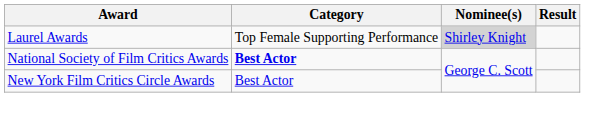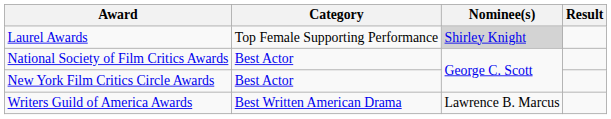 <table class="wikitable plainrowheaders">
 <tr>
 <th>Award</th>
 <th>Category</th>
 <th>Nominee(s)</th>
 <th>Result</th>
 </tr>
 <tr>
 <td><a href='#'>Laurel Awards</a></td>
 <td>Top Female Supporting Performance</td>
 <td style="background: lightgrey;"><a href='#'>Shirley Knight</a></td>
 <td></td>
 </tr>
 <tr>
 <td><a href='#'>National Society of Film Critics Awards</a></td>
-<td><strong><a href='#'>Best Actor</a></strong></td>
+<td><a href='#'>Best Actor</a></td>
 <td rowspan="2"><a href='#'>George C. Scott</a></td>
 <td></td>
 </tr>
 <tr>
 <td><a href='#'>New York Film Critics Circle Awards</a></td>
 <td><a href='#'>Best Actor</a></td>
 <td></td>
 </tr>
+<tr>
+<td><a href='#'>Writers Guild of America Awards</a></td>
+<td><a href='#'>Best Written American Drama</a></td>
+<td>Lawrence B. Marcus</td>
+<td></td>
+</tr>
 </table>
